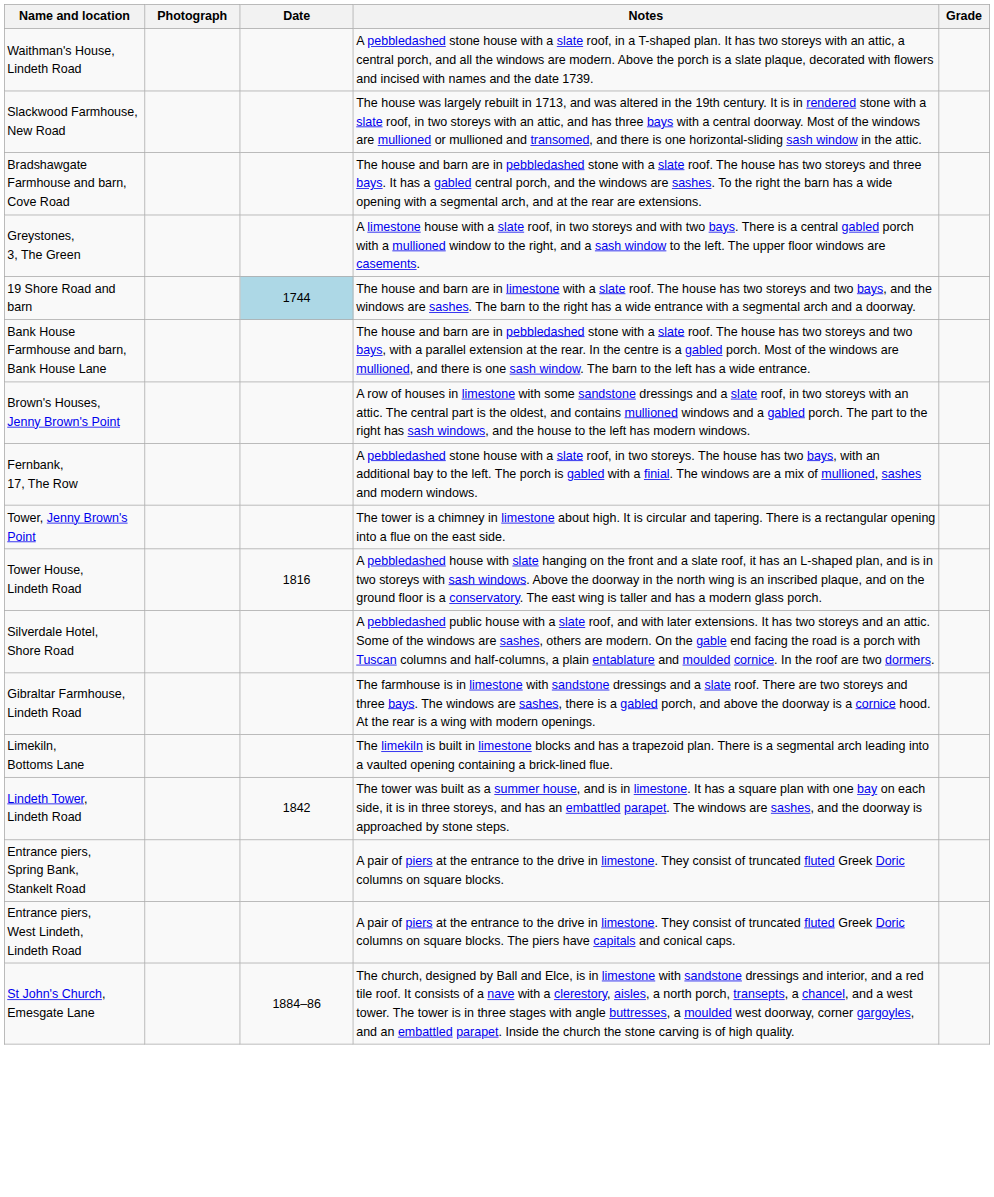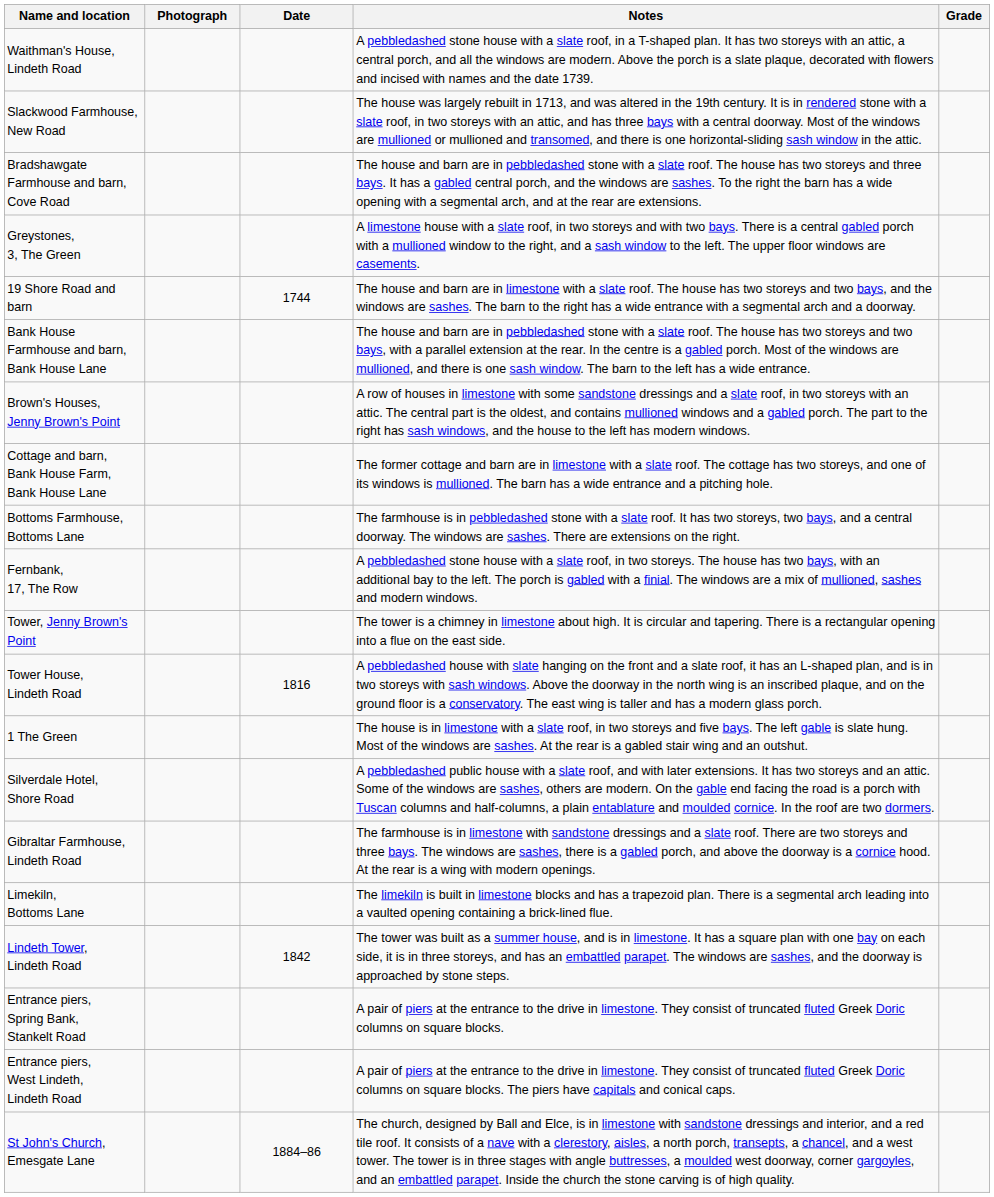 <table class="wikitable sortable plainrowheaders" style="width:100%; border:0; text-align:left; line-height:150%;">
 <tr>
 <th scope="col"  style="width:150px">Name and location</th>
 <th scope="col"  style="width:100px" class="unsortable">Photograph</th>
 <th scope="col"  style="width:120px">Date</th>
 <th scope="col"  style="width:650px" class="unsortable">Notes</th>
 <th scope="col"  style="width:50px">Grade</th>
 </tr>
 <tr>
 <td>Waithman's House,<br>Lindeth Road<br><small></small></td>
 <td></td>
 <td align="center"></td>
 <td>A <a href='#'>pebbledashed</a> stone house with a <a href='#'>slate</a> roof, in a T-shaped plan.  It has two storeys with an attic, a central porch, and all the windows are modern.  Above the porch is a slate plaque, decorated with flowers and incised with names and the date 1739.</td>
 <td align="center" ></td>
 </tr>
 <tr>
 <td>Slackwood Farmhouse,<br>New Road<br><small></small></td>
 <td></td>
 <td align="center"></td>
 <td>The house was largely rebuilt in 1713, and was altered in the 19th century.  It is in <a href='#'>rendered</a> stone with a <a href='#'>slate</a> roof, in two storeys with an attic, and has three <a href='#'>bays</a> with a central doorway.  Most of the windows are <a href='#'>mullioned</a> or mullioned and <a href='#'>transomed</a>, and there is one horizontal-sliding <a href='#'>sash window</a> in the attic.</td>
 <td align="center" ></td>
 </tr>
 <tr>
 <td>Bradshawgate Farmhouse and barn,<br>Cove Road<br><small></small></td>
 <td></td>
 <td align="center"></td>
 <td>The house and barn are in <a href='#'>pebbledashed</a> stone with a <a href='#'>slate</a> roof.  The house has two storeys and three <a href='#'>bays</a>.  It has  a <a href='#'>gabled</a> central porch, and the windows are <a href='#'>sashes</a>.  To the right the barn has a wide opening with a segmental arch, and at the rear are extensions.</td>
 <td align="center" ></td>
 </tr>
 <tr>
 <td>Greystones,<br>3, The Green<br><small></small></td>
 <td></td>
 <td align="center"></td>
 <td>A <a href='#'>limestone</a> house with a <a href='#'>slate</a> roof, in two storeys and with two <a href='#'>bays</a>.  There is a central <a href='#'>gabled</a> porch with a <a href='#'>mullioned</a> window to the right, and a <a href='#'>sash window</a> to the left.  The upper floor windows are <a href='#'>casements</a>.</td>
 <td align="center" ></td>
 </tr>
 <tr>
 <td>19 Shore Road and barn<br><small></small></td>
 <td></td>
-<td align="center" style="background: lightblue;">1744</td>
+<td align="center">1744</td>
 <td>The house and barn are in <a href='#'>limestone</a> with a <a href='#'>slate</a> roof.  The house has two storeys and two <a href='#'>bays</a>, and the windows are <a href='#'>sashes</a>.  The barn to the right has a wide entrance with a segmental arch and a doorway.</td>
 <td align="center" ></td>
 </tr>
 <tr>
 <td>Bank House Farmhouse and barn,<br>Bank House Lane<br><small></small></td>
 <td></td>
 <td align="center"></td>
 <td>The house and barn are in <a href='#'>pebbledashed</a> stone with a <a href='#'>slate</a> roof.  The house has two storeys and two <a href='#'>bays</a>, with a parallel extension at the rear.  In the centre is a <a href='#'>gabled</a> porch.  Most of the windows are <a href='#'>mullioned</a>, and there is one <a href='#'>sash window</a>.  The barn to the left has a wide entrance.</td>
 <td align="center" ></td>
 </tr>
 <tr>
 <td>Brown's Houses,<br><a href='#'>Jenny Brown's Point</a><br><small></small></td>
 <td></td>
 <td align="center"></td>
 <td>A row of houses in <a href='#'>limestone</a> with some <a href='#'>sandstone</a> dressings and a <a href='#'>slate</a> roof, in two storeys with an attic.  The central part is the oldest, and contains <a href='#'>mullioned</a> windows and a <a href='#'>gabled</a> porch.  The part to the right has <a href='#'>sash windows</a>, and the house to the left has modern windows.</td>
+<td align="center" ></td>
+</tr>
+<tr>
+<td>Cottage and barn,<br>Bank House Farm,<br>Bank House Lane<br><small></small></td>
+<td></td>
+<td align="center"></td>
+<td>The former cottage and barn are in <a href='#'>limestone</a> with a <a href='#'>slate</a> roof.  The cottage has two storeys, and one of its windows is <a href='#'>mullioned</a>.  The barn has a wide entrance and a pitching hole.</td>
+<td align="center" ></td>
+</tr>
+<tr>
+<td>Bottoms Farmhouse,<br>Bottoms Lane<br><small></small></td>
+<td></td>
+<td align="center"></td>
+<td>The farmhouse is in <a href='#'>pebbledashed</a> stone with a <a href='#'>slate</a> roof.  It has two storeys, two <a href='#'>bays</a>, and a central doorway.  The windows are <a href='#'>sashes</a>.  There are extensions on the right.</td>
 <td align="center" ></td>
 </tr>
 <tr>
 <td>Fernbank,<br>17, The Row<br><small></small></td>
 <td></td>
 <td align="center"></td>
 <td>A <a href='#'>pebbledashed</a> stone house with a <a href='#'>slate</a> roof, in two storeys.  The house has two <a href='#'>bays</a>, with an additional bay to the left.  The porch is <a href='#'>gabled</a> with a <a href='#'>finial</a>.  The windows are a mix of <a href='#'>mullioned</a>, <a href='#'>sashes</a> and modern windows.</td>
 <td align="center" ></td>
 </tr>
 <tr>
 <td>Tower, <a href='#'>Jenny Brown's Point</a><br><small></small></td>
 <td></td>
 <td align="center"></td>
 <td>The tower is a chimney in <a href='#'>limestone</a> about  high.  It is circular and tapering.  There is a rectangular opening into a flue on the east side.</td>
 <td align="center" ></td>
 </tr>
 <tr>
 <td>Tower House,<br>Lindeth Road<br><small></small></td>
 <td></td>
 <td align="center">1816</td>
 <td>A <a href='#'>pebbledashed</a> house with <a href='#'>slate</a> hanging on the front and a slate roof, it has an L-shaped plan, and is in two storeys with <a href='#'>sash windows</a>.  Above the doorway in the north wing is an inscribed plaque, and on the ground floor is a <a href='#'>conservatory</a>. The east wing is taller and has a modern glass porch.</td>
+<td align="center" ></td>
+</tr>
+<tr>
+<td>1 The Green<br><small></small></td>
+<td></td>
+<td align="center"></td>
+<td>The house is in <a href='#'>limestone</a> with a <a href='#'>slate</a> roof, in two storeys and five <a href='#'>bays</a>. The left <a href='#'>gable</a> is slate hung.  Most of the windows are <a href='#'>sashes</a>.  At the rear is a gabled stair wing and an outshut.</td>
 <td align="center" ></td>
 </tr>
 <tr>
 <td>Silverdale Hotel,<br>Shore Road<br><small></small></td>
 <td></td>
 <td align="center"></td>
 <td>A <a href='#'>pebbledashed</a> public house with a <a href='#'>slate</a> roof, and with later extensions.  It has two storeys and an attic.  Some of the windows are <a href='#'>sashes</a>, others are modern.  On the <a href='#'>gable</a> end facing the road is a porch with <a href='#'>Tuscan</a> columns and half-columns, a plain <a href='#'>entablature</a> and <a href='#'>moulded</a> <a href='#'>cornice</a>.  In the roof are two <a href='#'>dormers</a>.</td>
 <td align="center" ></td>
 </tr>
 <tr>
 <td>Gibraltar Farmhouse,<br>Lindeth Road<br><small></small></td>
 <td></td>
 <td align="center"></td>
 <td>The farmhouse is in <a href='#'>limestone</a> with <a href='#'>sandstone</a> dressings and a <a href='#'>slate</a> roof.  There are two storeys and three <a href='#'>bays</a>.  The windows are <a href='#'>sashes</a>, there is a <a href='#'>gabled</a> porch, and above the doorway is a <a href='#'>cornice</a> hood.  At the rear is a wing with modern openings.</td>
 <td align="center" ></td>
 </tr>
 <tr>
 <td>Limekiln,<br>Bottoms Lane<br><small></small></td>
 <td></td>
 <td align="center"></td>
 <td>The <a href='#'>limekiln</a> is built in <a href='#'>limestone</a> blocks and has a trapezoid plan.  There is a segmental arch leading into a vaulted opening containing a brick-lined flue.</td>
 <td align="center" ></td>
 </tr>
 <tr>
 <td><a href='#'>Lindeth Tower</a>,<br>Lindeth Road<br><small></small></td>
 <td></td>
 <td align="center">1842</td>
 <td>The tower was built as a <a href='#'>summer house</a>, and is in <a href='#'>limestone</a>.  It has a square plan with one <a href='#'>bay</a> on each side, it is in three storeys, and has an <a href='#'>embattled</a> <a href='#'>parapet</a>.  The windows are <a href='#'>sashes</a>, and the doorway is approached by stone steps.</td>
 <td align="center" ></td>
 </tr>
 <tr>
 <td>Entrance piers,<br>Spring Bank,<br>Stankelt Road<br><small></small></td>
 <td></td>
 <td align="center"></td>
 <td>A pair of <a href='#'>piers</a> at the entrance to the drive in <a href='#'>limestone</a>.  They consist of truncated <a href='#'>fluted</a> Greek <a href='#'>Doric</a> columns on square blocks.</td>
 <td align="center" ></td>
 </tr>
 <tr>
 <td>Entrance piers,<br>West Lindeth,<br>Lindeth Road<br><small></small></td>
 <td></td>
 <td align="center"></td>
 <td>A pair of <a href='#'>piers</a> at the entrance to the drive in <a href='#'>limestone</a>.  They consist of truncated <a href='#'>fluted</a> Greek <a href='#'>Doric</a> columns on square blocks.  The piers have <a href='#'>capitals</a> and conical caps.</td>
 <td align="center" ></td>
 </tr>
 <tr>
 <td><a href='#'>St John's Church</a>,<br>Emesgate Lane<br><small></small></td>
 <td></td>
 <td align="center">1884–86</td>
 <td>The church, designed by Ball and Elce, is in <a href='#'>limestone</a> with <a href='#'>sandstone</a> dressings and interior, and a red tile roof.  It consists of a <a href='#'>nave</a> with a <a href='#'>clerestory</a>, <a href='#'>aisles</a>, a north porch, <a href='#'>transepts</a>, a <a href='#'>chancel</a>, and a west tower.  The tower is in three stages with angle <a href='#'>buttresses</a>, a <a href='#'>moulded</a> west doorway, corner <a href='#'>gargoyles</a>, and an <a href='#'>embattled</a> <a href='#'>parapet</a>.  Inside the church the stone carving is of high quality.</td>
 <td align="center" ></td>
 </tr>
 <tr>
 </tr>
 </table>
